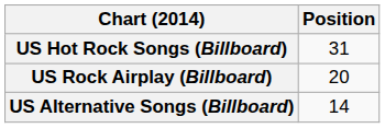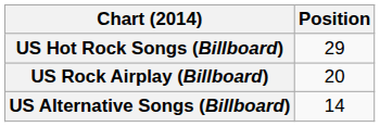 <table class="wikitable plainrowheaders sortable">
 <tr>
 <th>Chart (2014)</th>
 <th>Position</th>
 </tr>
 <tr>
 <th scope="row">US Hot Rock Songs (<em>Billboard</em>)</th>
-<td style="text-align:center;">31</td>
+<td style="text-align:center;">29</td>
 </tr>
 <tr>
 <th scope="row">US Rock Airplay (<em>Billboard</em>)</th>
 <td style="text-align:center;">20</td>
 </tr>
 <tr>
 <th scope="row">US Alternative Songs (<em>Billboard</em>)</th>
 <td style="text-align:center;">14</td>
 </tr>
 </table>
